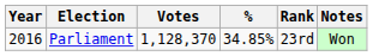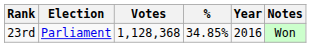 <table class="wikitable" style="text-align:center;">
 <tr>
-<th>Year</th>
+<th>Rank</th>
 <th>Election</th>
 <th>Votes</th>
 <th>%</th>
-<th>Rank</th>
+<th>Year</th>
 <th>Notes</th>
 </tr>
 <tr>
+<td>23rd</td>
+<td><a href='#'>Parliament</a></td>
+<td>1,128,368</td>
+<td>34.85%</td>
 <td>2016</td>
-<td><a href='#'>Parliament</a></td>
-<td>1,128,370</td>
-<td>34.85%</td>
-<td>23rd</td>
 <td style="background-color:#CCFFCC">Won</td>
 </tr>
 </table>
